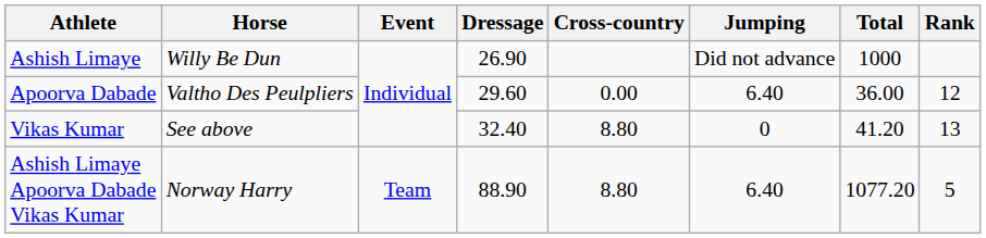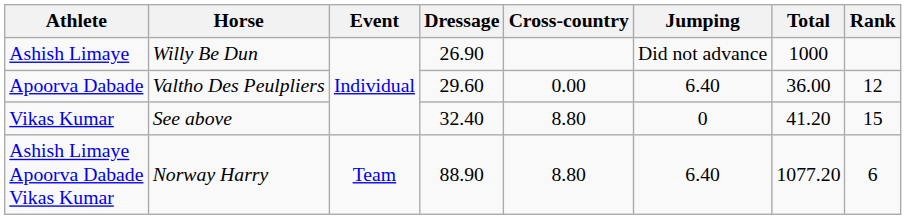 <table class=wikitable style="text-align:center; font-size:90%">
 <tr>
 <th>Athlete</th>
 <th>Horse</th>
 <th>Event</th>
 <th>Dressage</th>
 <th>Cross-country</th>
 <th>Jumping</th>
 <th>Total</th>
 <th>Rank</th>
 </tr>
 <tr>
 <td style="text-align:left"><a href='#'>Ashish Limaye</a></td>
 <td style="text-align:left"><em>Willy Be Dun</em></td>
 <td rowspan="3"><a href='#'>Individual</a></td>
 <td>26.90</td>
 <td></td>
 <td>Did not advance</td>
 <td>1000</td>
 <td></td>
 </tr>
 <tr>
 <td style="text-align:left"><a href='#'>Apoorva Dabade</a></td>
 <td style="text-align:left"><em>Valtho Des Peulpliers</em></td>
 <td>29.60</td>
 <td>0.00</td>
 <td>6.40</td>
 <td>36.00</td>
 <td>12</td>
 </tr>
 <tr>
 <td style="text-align:left"><a href='#'>Vikas Kumar</a></td>
 <td style="text-align:left"><em>See above</em></td>
 <td>32.40</td>
 <td>8.80</td>
 <td>0</td>
 <td>41.20</td>
-<td>13</td>
+<td>15</td>
 </tr>
 <tr>
 <td style="text-align:left"><a href='#'>Ashish Limaye</a><br><a href='#'>Apoorva Dabade</a><br><a href='#'>Vikas Kumar</a></td>
 <td style="text-align:left"><em>Norway Harry</em></td>
 <td><a href='#'>Team</a></td>
 <td>88.90</td>
 <td>8.80</td>
 <td>6.40</td>
 <td>1077.20</td>
-<td>5</td>
+<td>6</td>
 </tr>
 </table>
